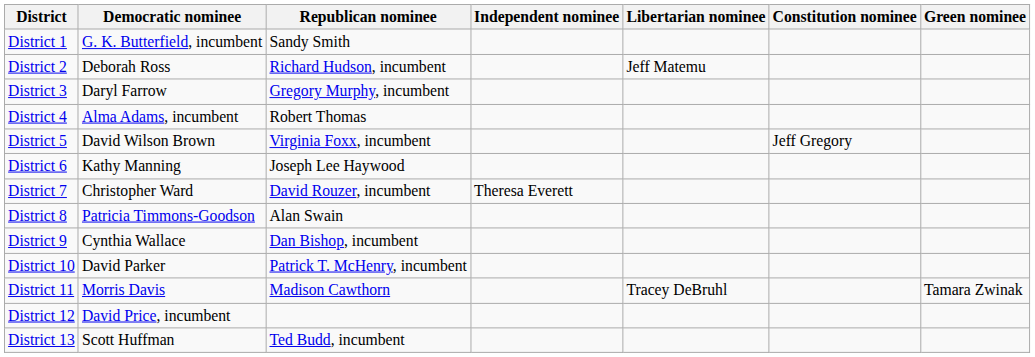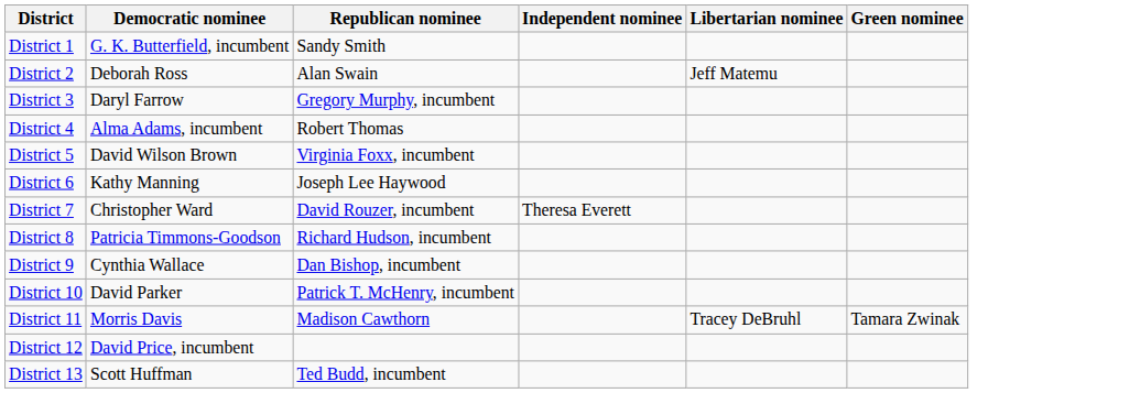 <table class="wikitable">
 <tr>
 <th>District</th>
 <th>Democratic nominee</th>
 <th>Republican nominee</th>
 <th>Independent nominee</th>
 <th>Libertarian nominee</th>
-<th>Constitution nominee</th>
 <th>Green nominee</th>
 </tr>
 <tr>
 <td><a href='#'>District 1</a></td>
 <td><a href='#'>G. K. Butterfield</a>, incumbent</td>
 <td>Sandy Smith</td>
 <td></td>
 <td></td>
 <td></td>
-<td></td>
 </tr>
 <tr>
 <td><a href='#'>District 2</a></td>
 <td>Deborah Ross</td>
-<td><a href='#'>Richard Hudson</a>, incumbent</td>
+<td>Alan Swain</td>
 <td></td>
 <td>Jeff Matemu</td>
-<td></td>
 <td></td>
 </tr>
 <tr>
 <td><a href='#'>District 3</a></td>
 <td>Daryl Farrow</td>
 <td><a href='#'>Gregory Murphy</a>, incumbent</td>
-<td></td>
 <td></td>
 <td></td>
 <td></td>
 </tr>
 <tr>
 <td><a href='#'>District 4</a></td>
 <td><a href='#'>Alma Adams</a>, incumbent</td>
 <td>Robert Thomas</td>
 <td></td>
 <td></td>
 <td></td>
-<td></td>
 </tr>
 <tr>
 <td><a href='#'>District 5</a></td>
 <td>David Wilson Brown</td>
 <td><a href='#'>Virginia Foxx</a>, incumbent</td>
 <td></td>
 <td></td>
-<td>Jeff Gregory</td>
 <td></td>
 </tr>
 <tr>
 <td><a href='#'>District 6</a></td>
 <td>Kathy Manning</td>
 <td>Joseph Lee Haywood</td>
-<td></td>
 <td></td>
 <td></td>
 <td></td>
 </tr>
 <tr>
 <td><a href='#'>District 7</a></td>
 <td>Christopher Ward</td>
 <td><a href='#'>David Rouzer</a>, incumbent</td>
 <td>Theresa Everett</td>
 <td></td>
 <td></td>
-<td></td>
 </tr>
 <tr>
 <td><a href='#'>District 8</a></td>
 <td><a href='#'>Patricia Timmons-Goodson</a></td>
-<td>Alan Swain</td>
-<td></td>
+<td><a href='#'>Richard Hudson</a>, incumbent</td>
 <td></td>
 <td></td>
 <td></td>
 </tr>
 <tr>
 <td><a href='#'>District 9</a></td>
 <td>Cynthia Wallace</td>
 <td><a href='#'>Dan Bishop</a>, incumbent</td>
 <td></td>
 <td></td>
 <td></td>
-<td></td>
 </tr>
 <tr>
 <td><a href='#'>District 10</a></td>
 <td>David Parker</td>
 <td><a href='#'>Patrick T. McHenry</a>, incumbent</td>
-<td></td>
 <td></td>
 <td></td>
 <td></td>
 </tr>
 <tr>
 <td><a href='#'>District 11</a></td>
 <td><a href='#'>Morris Davis</a></td>
 <td><a href='#'>Madison Cawthorn</a></td>
 <td></td>
 <td>Tracey DeBruhl</td>
-<td></td>
 <td>Tamara Zwinak</td>
 </tr>
 <tr>
 <td><a href='#'>District 12</a></td>
 <td><a href='#'>David Price</a>, incumbent</td>
-<td></td>
 <td></td>
 <td></td>
 <td></td>
 <td></td>
 </tr>
 <tr>
 <td><a href='#'>District 13</a></td>
 <td>Scott Huffman</td>
 <td><a href='#'>Ted Budd</a>, incumbent</td>
 <td></td>
 <td></td>
 <td></td>
-<td></td>
 </tr>
 </table>
